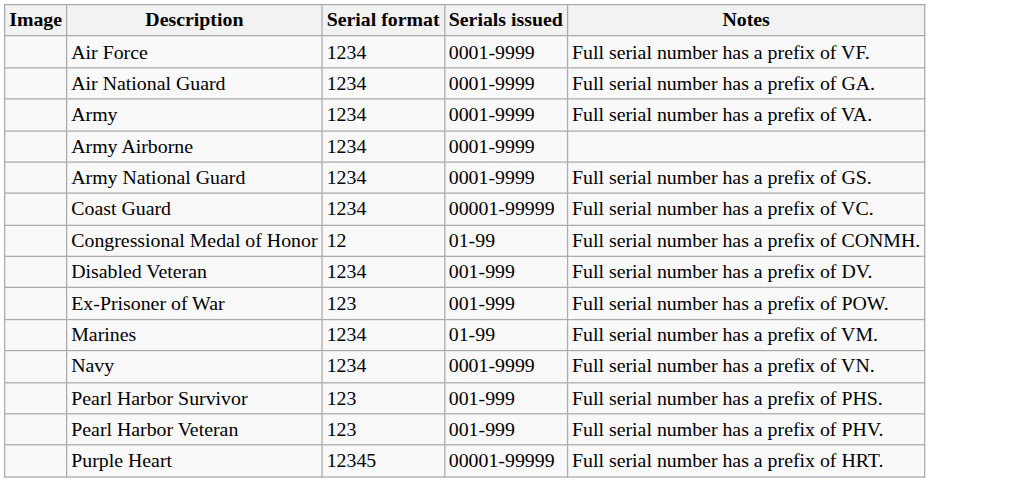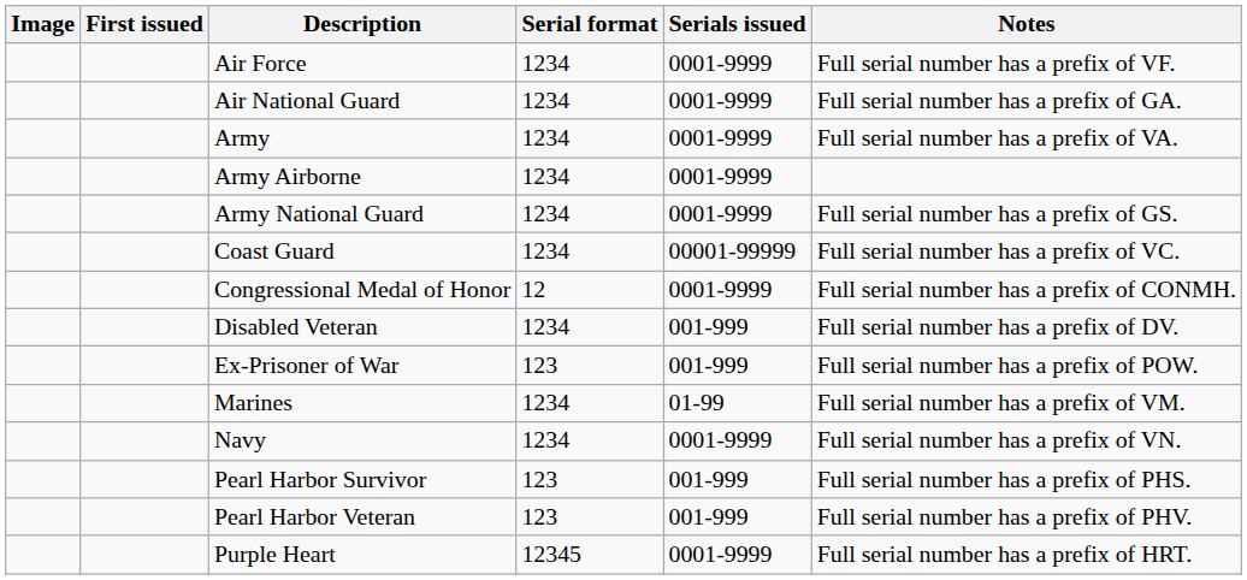 <table class="wikitable">
 <tr>
 <th>Image</th>
+<th>First issued</th>
 <th>Description</th>
 <th>Serial format</th>
 <th>Serials issued</th>
 <th>Notes</th>
 </tr>
 <tr>
+<td></td>
 <td></td>
 <td>Air Force</td>
 <td>1234</td>
 <td>0001-9999</td>
 <td> Full serial number has a prefix of VF.</td>
 </tr>
 <tr>
 <td></td>
+<td></td>
 <td>Air National Guard</td>
 <td>1234</td>
 <td>0001-9999</td>
 <td> Full serial number has a prefix of GA.</td>
 </tr>
 <tr>
+<td></td>
 <td></td>
 <td>Army</td>
 <td>1234</td>
 <td>0001-9999</td>
 <td> Full serial number has a prefix of VA.</td>
 </tr>
 <tr>
 <td></td>
+<td></td>
 <td>Army Airborne</td>
 <td>1234</td>
 <td>0001-9999</td>
 <td></td>
 </tr>
 <tr>
+<td></td>
 <td></td>
 <td>Army National Guard</td>
 <td>1234</td>
 <td>0001-9999</td>
 <td> Full serial number has a prefix of GS.</td>
 </tr>
 <tr>
 <td></td>
+<td></td>
 <td>Coast Guard</td>
 <td>1234</td>
 <td>00001-99999</td>
 <td> Full serial number has a prefix of VC.</td>
 </tr>
 <tr>
 <td></td>
+<td></td>
 <td>Congressional Medal of Honor</td>
 <td>12</td>
-<td>01-99</td>
+<td>0001-9999</td>
 <td> Full serial number has a prefix of CONMH.</td>
 </tr>
 <tr>
+<td></td>
 <td></td>
 <td>Disabled Veteran</td>
 <td>1234</td>
 <td>001-999</td>
 <td> Full serial number has a prefix of DV.</td>
 </tr>
 <tr>
 <td></td>
+<td></td>
 <td>Ex-Prisoner of War</td>
 <td>123</td>
 <td>001-999</td>
 <td> Full serial number has a prefix of POW.</td>
 </tr>
 <tr>
+<td></td>
 <td></td>
 <td>Marines</td>
 <td>1234</td>
 <td>01-99</td>
 <td> Full serial number has a prefix of VM.</td>
 </tr>
 <tr>
 <td></td>
+<td></td>
 <td>Navy</td>
 <td>1234</td>
 <td>0001-9999</td>
 <td> Full serial number has a prefix of VN.</td>
 </tr>
 <tr>
+<td></td>
 <td></td>
 <td>Pearl Harbor Survivor</td>
 <td>123</td>
 <td>001-999</td>
 <td> Full serial number has a prefix of PHS.</td>
 </tr>
 <tr>
 <td></td>
+<td></td>
 <td>Pearl Harbor Veteran</td>
 <td>123</td>
 <td>001-999</td>
 <td> Full serial number has a prefix of PHV.</td>
 </tr>
 <tr>
 <td></td>
+<td></td>
 <td>Purple Heart</td>
 <td>12345</td>
-<td>00001-99999</td>
+<td>0001-9999</td>
 <td> Full serial number has a prefix of HRT.</td>
 </tr>
 </table>
